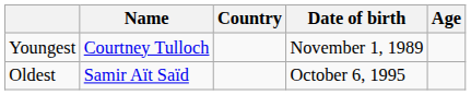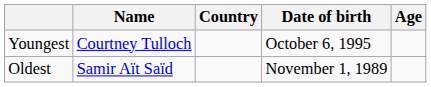 <table class="wikitable">
 <tr>
 <th></th>
 <th>Name</th>
 <th>Country</th>
 <th>Date of birth</th>
 <th>Age</th>
 </tr>
 <tr>
 <td>Youngest</td>
 <td><a href='#'>Courtney Tulloch</a></td>
 <td></td>
-<td>November 1, 1989</td>
+<td>October 6, 1995</td>
 <td></td>
 </tr>
 <tr>
 <td>Oldest</td>
 <td><a href='#'>Samir Aït Saïd</a></td>
 <td></td>
-<td>October 6, 1995</td>
+<td>November 1, 1989</td>
 <td></td>
 </tr>
 </table>
